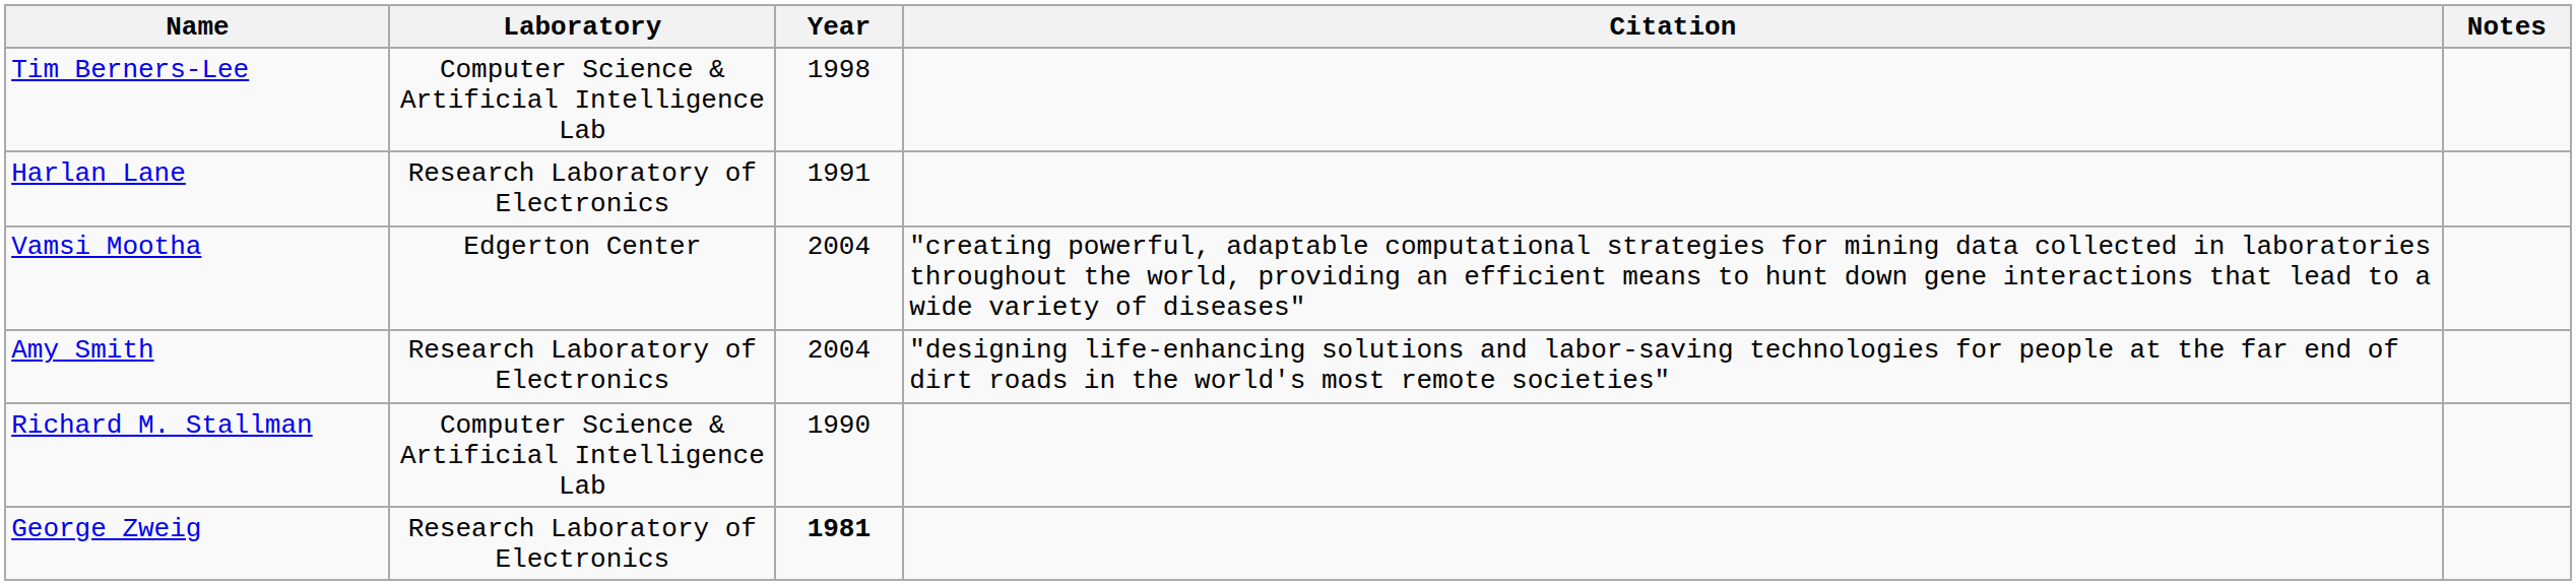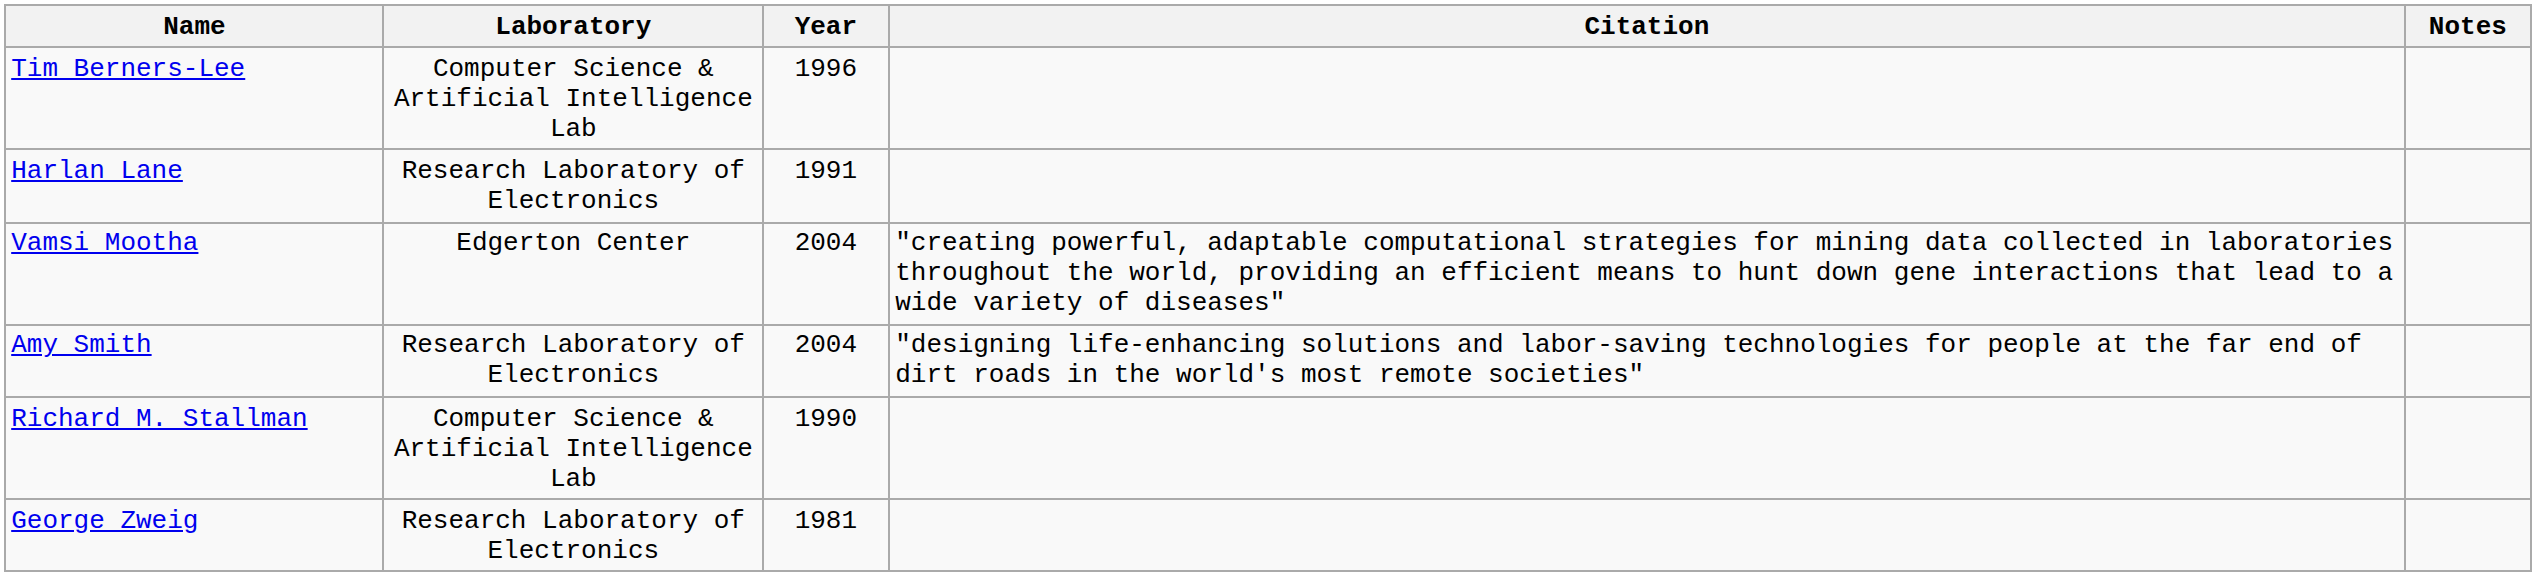 <table class="wikitable sortable" style="width:100%">
 <tr>
 <th style="width:15%;">Name</th>
 <th style="width:15%;">Laboratory</th>
 <th style="width:5%;">Year</th>
 <th style="width:*;">Citation</th>
 <th style="width:5%;">Notes</th>
 </tr>
 <tr valign="top">
 <td><a href='#'>Tim Berners-Lee</a></td>
 <td style="text-align:center;">Computer Science & Artificial Intelligence Lab</td>
-<td style="text-align:center;">1998</td>
+<td style="text-align:center;">1996</td>
 <td style="text-align:left;"></td>
 <td style="text-align:center;"></td>
 </tr>
 <tr valign="top">
 <td><a href='#'>Harlan Lane</a></td>
 <td style="text-align:center;">Research Laboratory of Electronics</td>
 <td style="text-align:center;">1991</td>
 <td style="text-align:left;"></td>
 <td style="text-align:center;"></td>
 </tr>
 <tr valign="top">
 <td><a href='#'>Vamsi Mootha</a></td>
 <td style="text-align:center;">Edgerton Center</td>
 <td style="text-align:center;">2004</td>
 <td style="text-align:left;">"creating powerful, adaptable computational strategies for mining data collected in laboratories throughout the world, providing an efficient means to hunt down gene interactions that lead to a wide variety of diseases"</td>
 <td style="text-align:center;"></td>
 </tr>
 <tr valign="top">
 <td><a href='#'>Amy Smith</a></td>
 <td style="text-align:center;">Research Laboratory of Electronics</td>
 <td style="text-align:center;">2004</td>
 <td style="text-align:left;">"designing life-enhancing solutions and labor-saving technologies for people at the far end of dirt roads in the world's most remote societies"</td>
 <td style="text-align:center;"></td>
 </tr>
 <tr valign="top">
 <td><a href='#'>Richard M. Stallman</a></td>
 <td style="text-align:center;">Computer Science & Artificial Intelligence Lab</td>
 <td style="text-align:center;">1990</td>
 <td style="text-align:left;"></td>
 <td style="text-align:center;"></td>
 </tr>
 <tr valign="top">
 <td><a href='#'>George Zweig</a></td>
 <td style="text-align:center;">Research Laboratory of Electronics</td>
-<td style="text-align:center;"><strong>1981</strong></td>
+<td style="text-align:center;">1981</td>
 <td style="text-align:left;"></td>
 <td style="text-align:center;"></td>
 </tr>
 <tr valign="top">
 </tr>
 </table>
